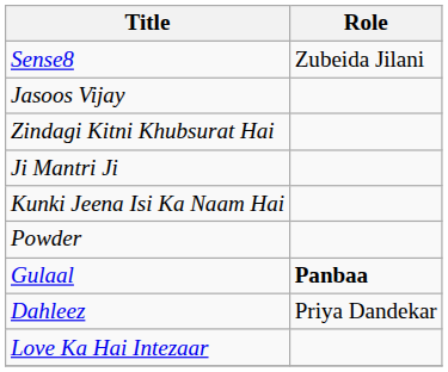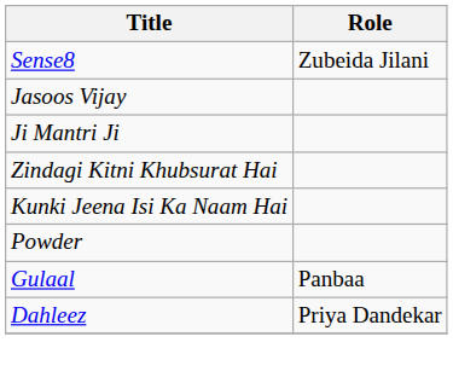 <table class="wikitable sortable">
 <tr>
 <th>Title</th>
 <th>Role</th>
 </tr>
 <tr>
 <td><em><a href='#'>Sense8</a></em></td>
 <td>Zubeida Jilani</td>
 </tr>
 <tr>
 <td><em>Jasoos Vijay</em></td>
 <td></td>
 </tr>
 <tr>
-<td><em>Zindagi Kitni Khubsurat Hai</em></td>
+<td><em>Ji Mantri Ji</em></td>
 <td></td>
 </tr>
 <tr>
-<td><em>Ji Mantri Ji</em></td>
+<td><em>Zindagi Kitni Khubsurat Hai</em></td>
 <td></td>
 </tr>
 <tr>
 <td><em>Kunki Jeena Isi Ka Naam Hai</em></td>
 <td></td>
 </tr>
 <tr>
 <td><em>Powder</em></td>
 <td></td>
 </tr>
 <tr>
 <td><em><a href='#'>Gulaal</a></em></td>
-<td><strong>Panbaa</strong></td>
+<td>Panbaa</td>
 </tr>
 <tr>
 <td><em><a href='#'>Dahleez</a></em></td>
 <td>Priya Dandekar</td>
 </tr>
 <tr>
-<td><em><a href='#'>Love Ka Hai Intezaar</a></em></td>
-<td></td>
-</tr>
-<tr>
 </tr>
 </table>
